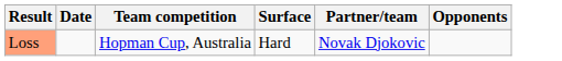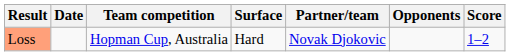 <table class="sortable wikitable">
 <tr>
 <th>Result</th>
 <th>Date</th>
 <th>Team competition</th>
 <th>Surface</th>
 <th>Partner/team</th>
 <th>Opponents</th>
+<th>Score</th>
 </tr>
 <tr>
 <td bgcolor="FFA07A">Loss</td>
 <td><a href='#'></a></td>
 <td><a href='#'>Hopman Cup</a>, Australia</td>
 <td>Hard</td>
 <td> <a href='#'>Novak Djokovic</a></td>
 <td></td>
+<td><a href='#'>1–2</a></td>
 </tr>
 </table>
